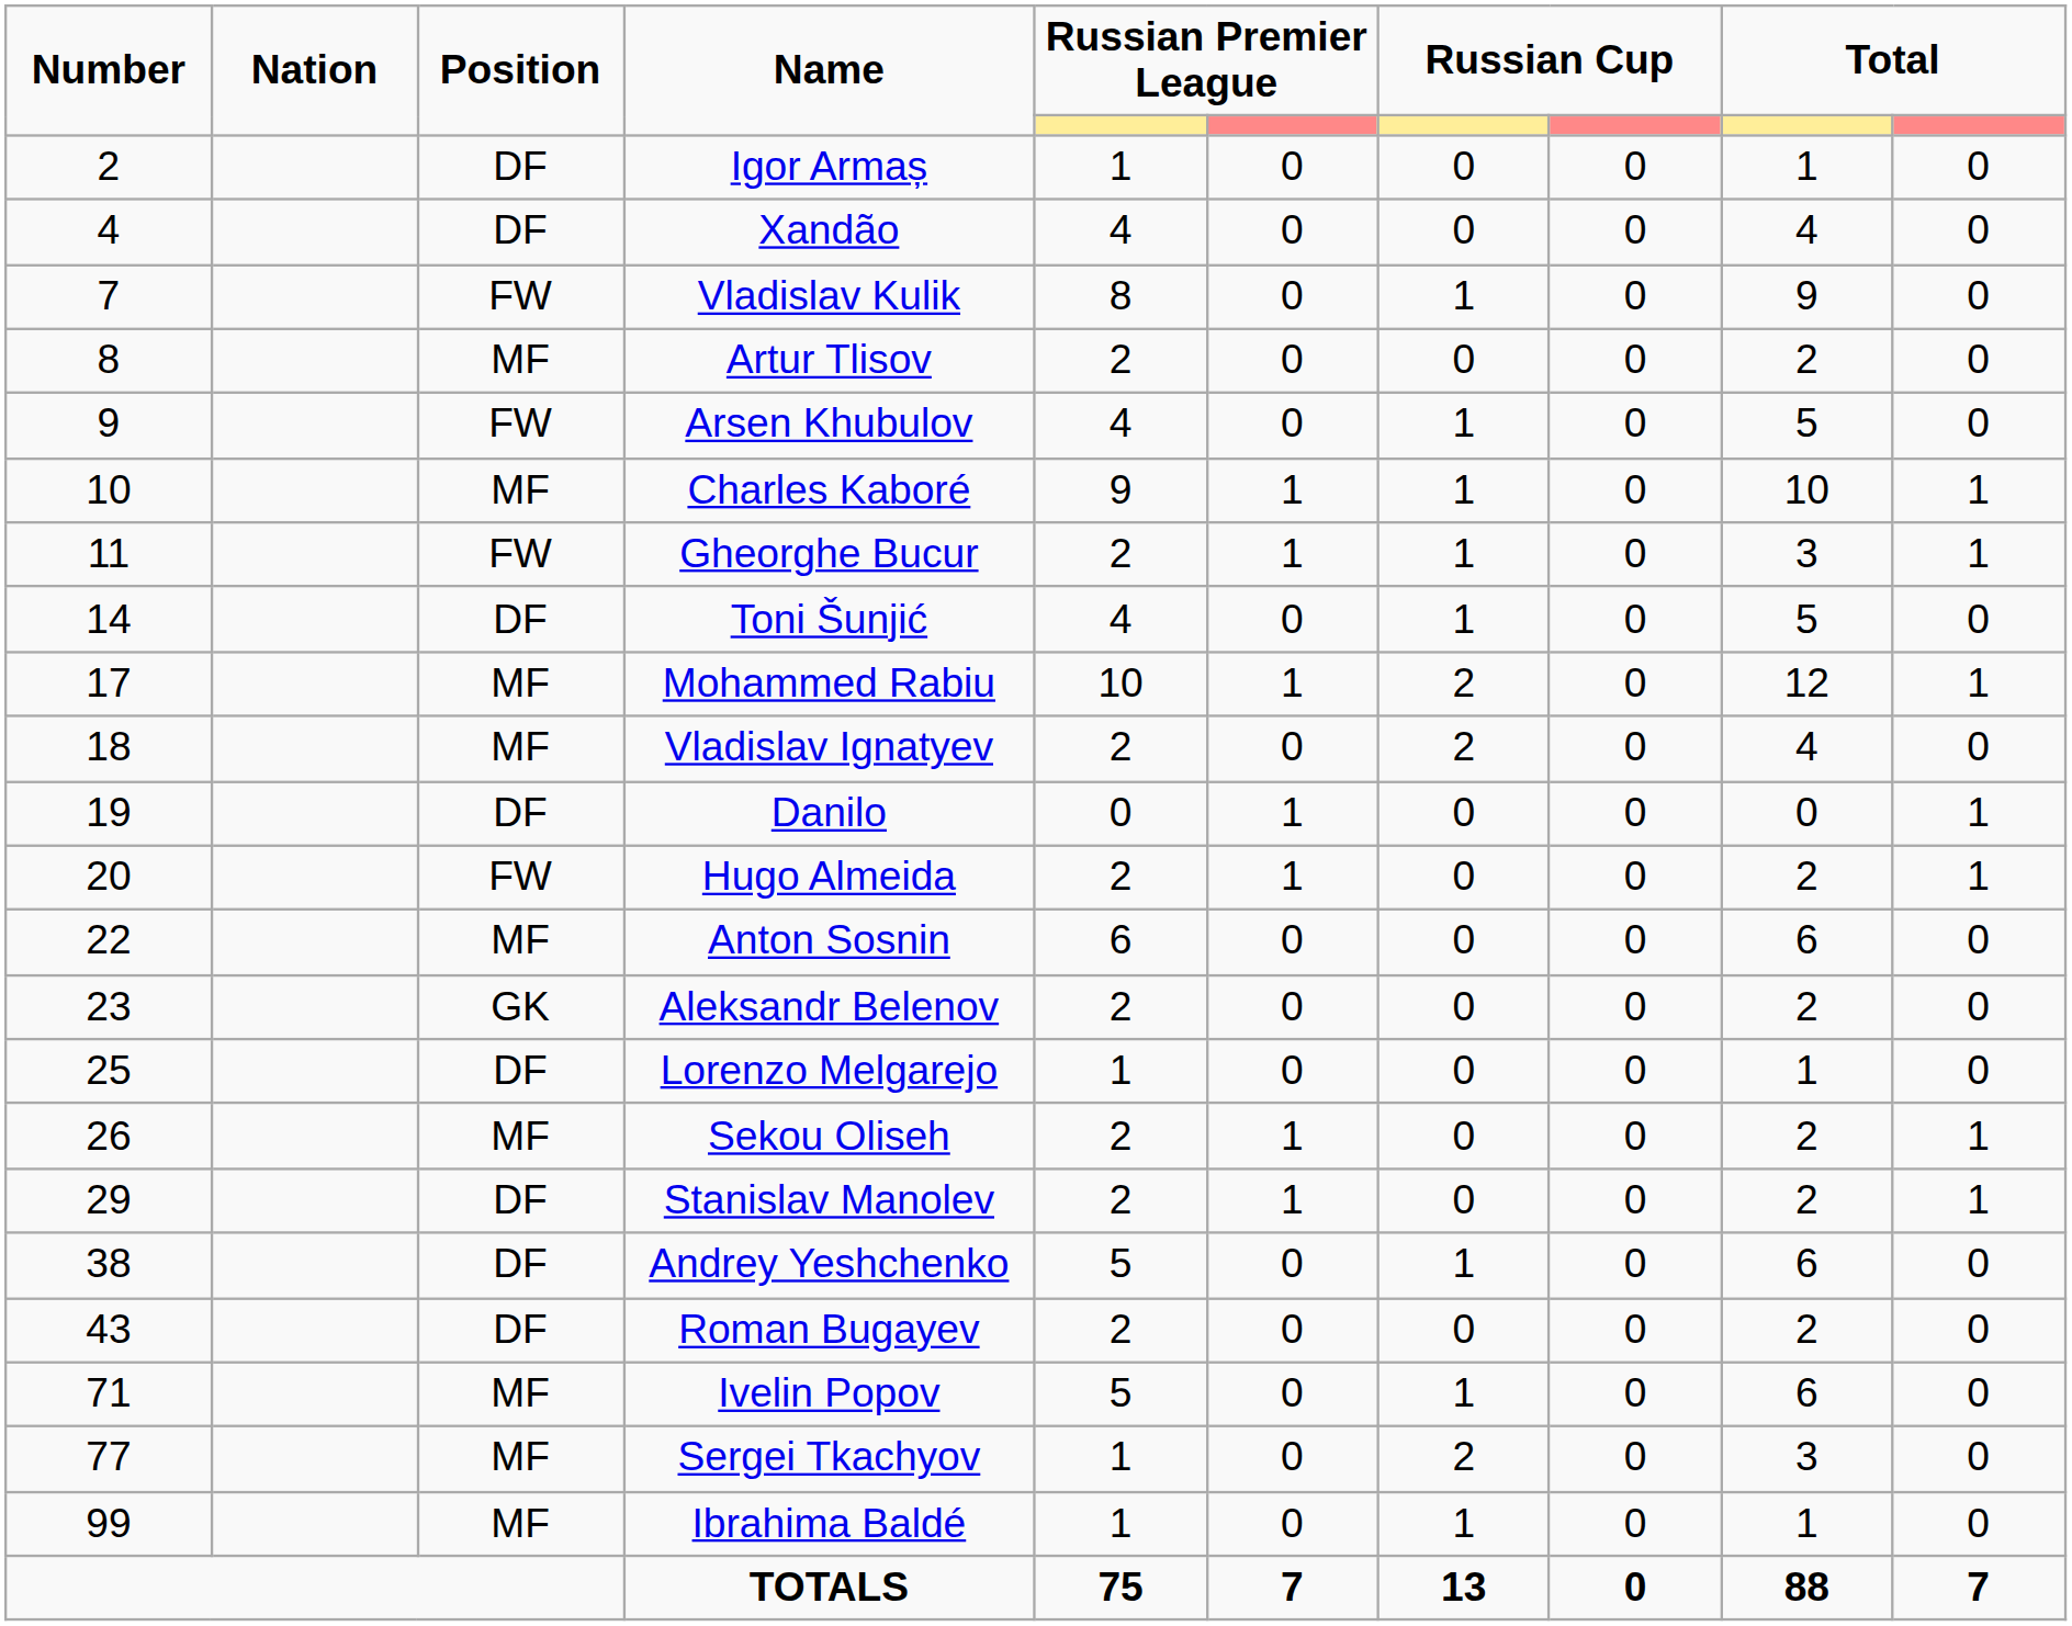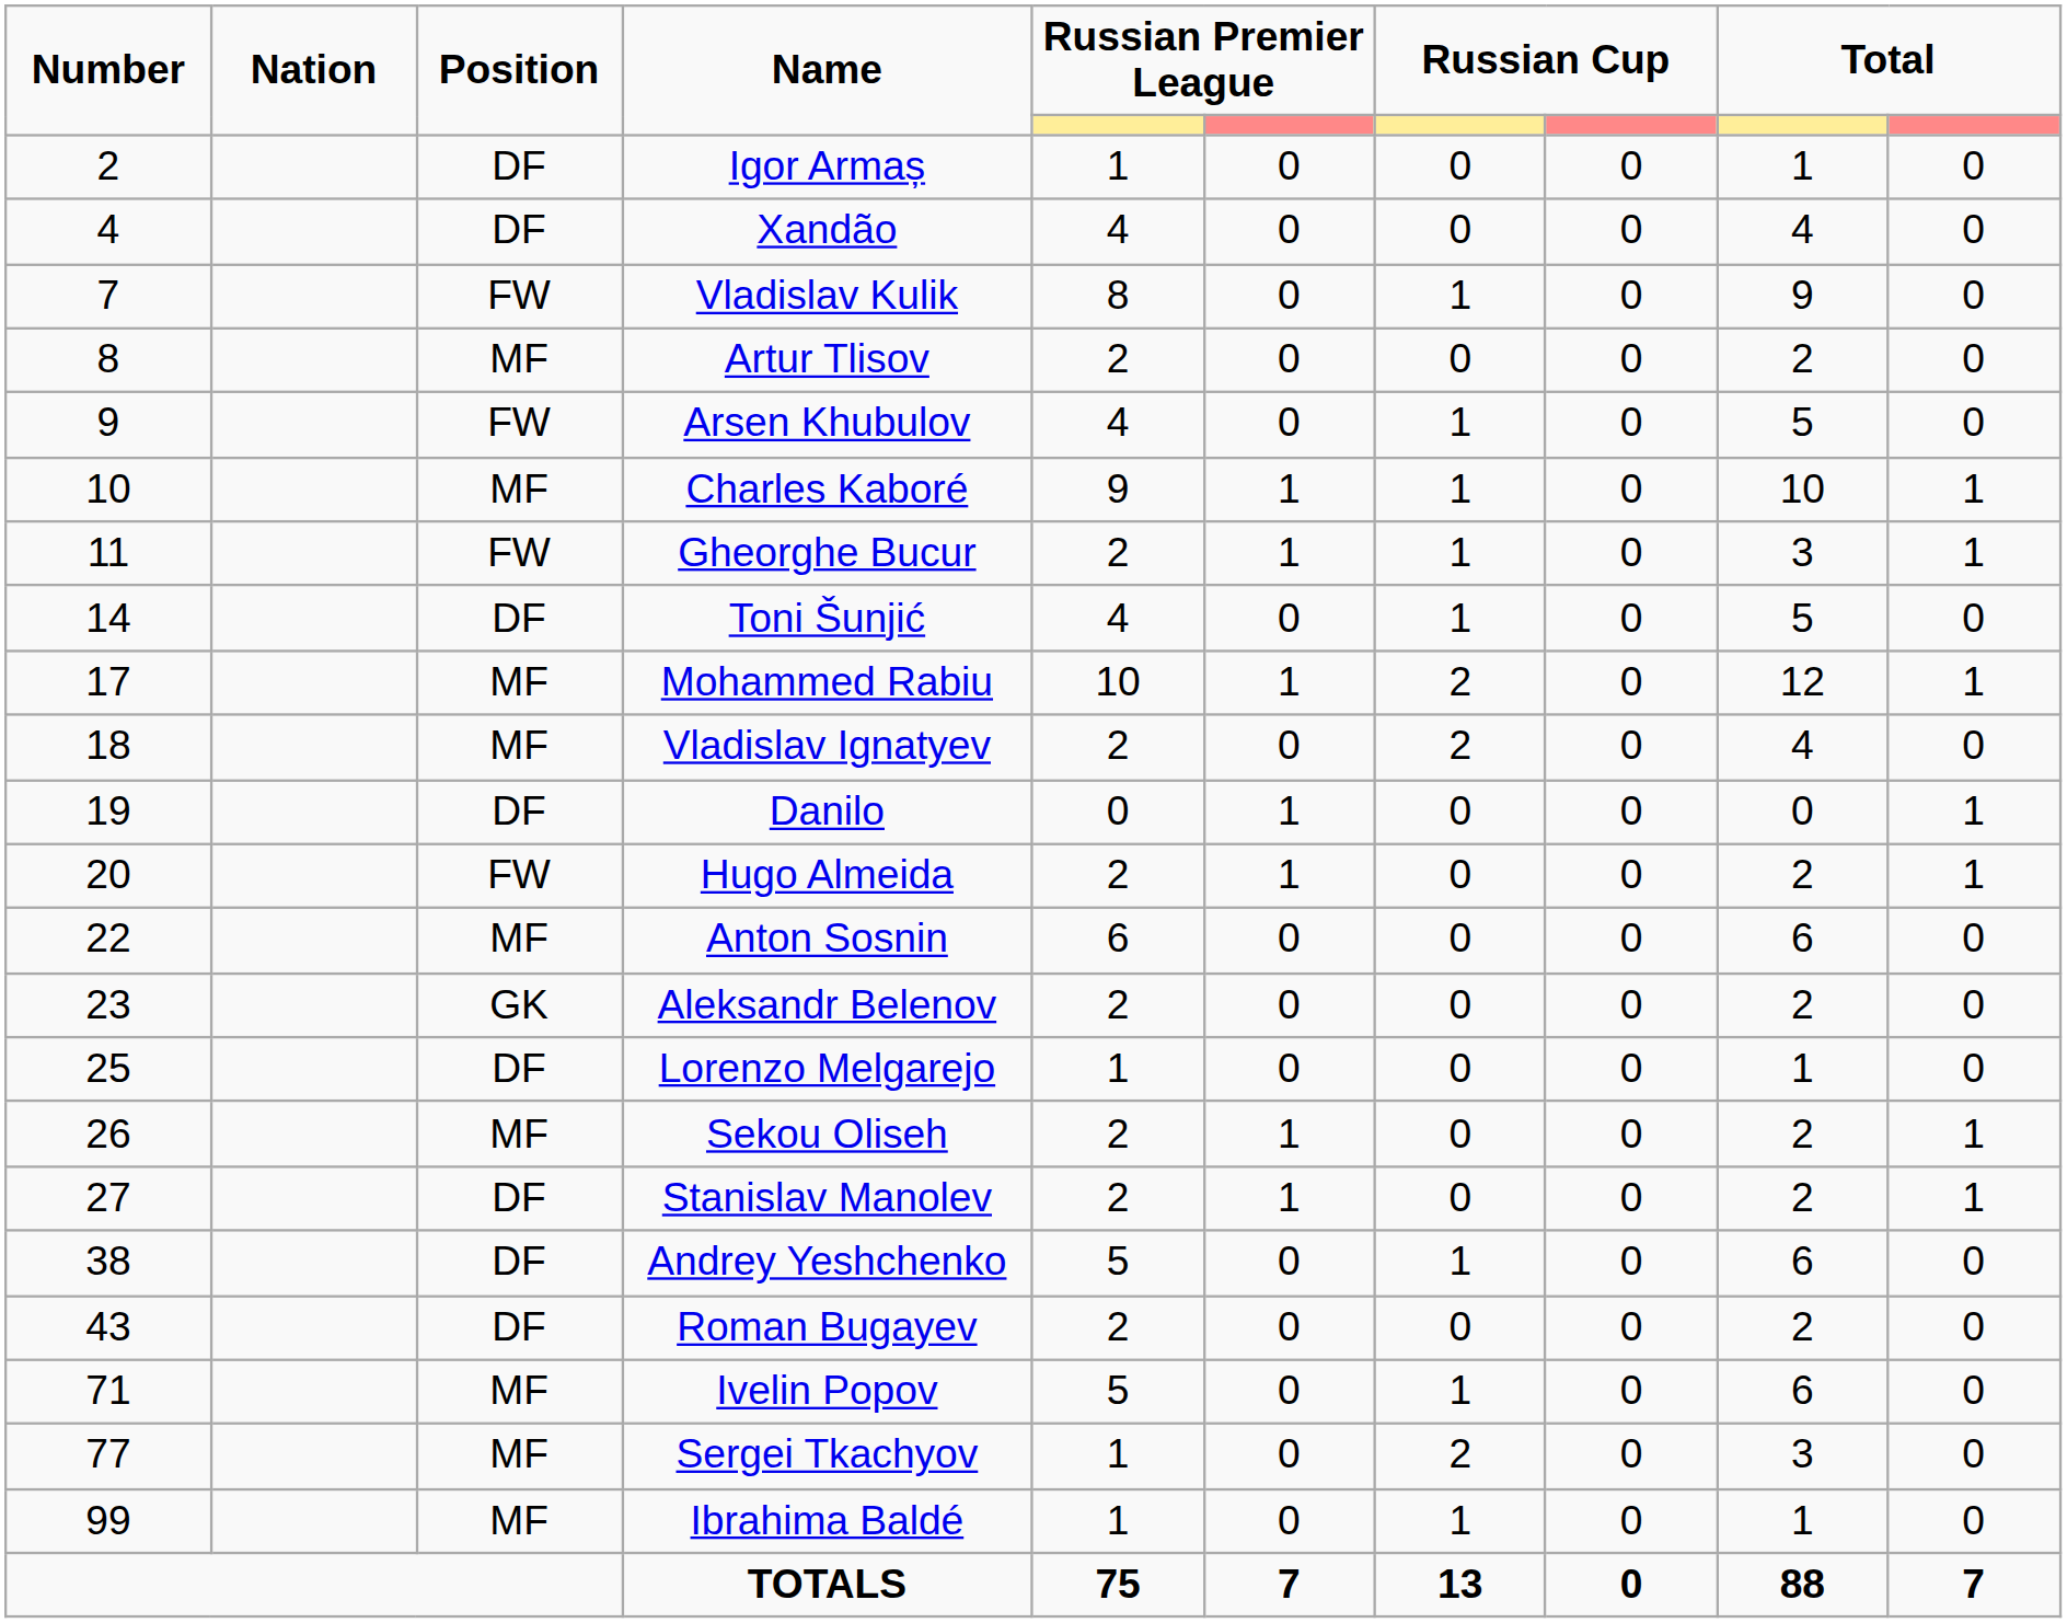 <table class="wikitable" style="font-size: 100%; text-align: center;">
 <tr>
 <td rowspan="2" width="10%" align="center"><strong>Number</strong></td>
 <td rowspan="2" width="10%" align="center"><strong>Nation</strong></td>
 <td rowspan="2" width="10%" align="center"><strong>Position</strong></td>
 <td rowspan="2" width="20%" align="center"><strong>Name</strong></td>
 <td colspan="2" align="center"><strong>Russian Premier League</strong></td>
 <td colspan="2" align="center"><strong>Russian Cup</strong></td>
 <td colspan="2" align="center"><strong>Total</strong></td>
 </tr>
 <tr>
 <th width=60 style="background: #FFEE99"></th>
 <th width=60 style="background: #FF8888"></th>
 <th width=60 style="background: #FFEE99"></th>
 <th width=60 style="background: #FF8888"></th>
 <th width=60 style="background: #FFEE99"></th>
 <th width=60 style="background: #FF8888"></th>
 </tr>
 <tr>
 <td>2</td>
 <td></td>
 <td>DF</td>
 <td><a href='#'>Igor Armaș</a></td>
 <td>1</td>
 <td>0</td>
 <td>0</td>
 <td>0</td>
 <td>1</td>
 <td>0</td>
 </tr>
 <tr>
 <td>4</td>
 <td></td>
 <td>DF</td>
 <td><a href='#'>Xandão</a></td>
 <td>4</td>
 <td>0</td>
 <td>0</td>
 <td>0</td>
 <td>4</td>
 <td>0</td>
 </tr>
 <tr>
 <td>7</td>
 <td></td>
 <td>FW</td>
 <td><a href='#'>Vladislav Kulik</a></td>
 <td>8</td>
 <td>0</td>
 <td>1</td>
 <td>0</td>
 <td>9</td>
 <td>0</td>
 </tr>
 <tr>
 <td>8</td>
 <td></td>
 <td>MF</td>
 <td><a href='#'>Artur Tlisov</a></td>
 <td>2</td>
 <td>0</td>
 <td>0</td>
 <td>0</td>
 <td>2</td>
 <td>0</td>
 </tr>
 <tr>
 <td>9</td>
 <td></td>
 <td>FW</td>
 <td><a href='#'>Arsen Khubulov</a></td>
 <td>4</td>
 <td>0</td>
 <td>1</td>
 <td>0</td>
 <td>5</td>
 <td>0</td>
 </tr>
 <tr>
 <td>10</td>
 <td></td>
 <td>MF</td>
 <td><a href='#'>Charles Kaboré</a></td>
 <td>9</td>
 <td>1</td>
 <td>1</td>
 <td>0</td>
 <td>10</td>
 <td>1</td>
 </tr>
 <tr>
 <td>11</td>
 <td></td>
 <td>FW</td>
 <td><a href='#'>Gheorghe Bucur</a></td>
 <td>2</td>
 <td>1</td>
 <td>1</td>
 <td>0</td>
 <td>3</td>
 <td>1</td>
 </tr>
 <tr>
 <td>14</td>
 <td></td>
 <td>DF</td>
 <td><a href='#'>Toni Šunjić</a></td>
 <td>4</td>
 <td>0</td>
 <td>1</td>
 <td>0</td>
 <td>5</td>
 <td>0</td>
 </tr>
 <tr>
 <td>17</td>
 <td></td>
 <td>MF</td>
 <td><a href='#'>Mohammed Rabiu</a></td>
 <td>10</td>
 <td>1</td>
 <td>2</td>
 <td>0</td>
 <td>12</td>
 <td>1</td>
 </tr>
 <tr>
 <td>18</td>
 <td></td>
 <td>MF</td>
 <td><a href='#'>Vladislav Ignatyev</a></td>
 <td>2</td>
 <td>0</td>
 <td>2</td>
 <td>0</td>
 <td>4</td>
 <td>0</td>
 </tr>
 <tr>
 <td>19</td>
 <td></td>
 <td>DF</td>
 <td><a href='#'>Danilo</a></td>
 <td>0</td>
 <td>1</td>
 <td>0</td>
 <td>0</td>
 <td>0</td>
 <td>1</td>
 </tr>
 <tr>
 <td>20</td>
 <td></td>
 <td>FW</td>
 <td><a href='#'>Hugo Almeida</a></td>
 <td>2</td>
 <td>1</td>
 <td>0</td>
 <td>0</td>
 <td>2</td>
 <td>1</td>
 </tr>
 <tr>
 <td>22</td>
 <td></td>
 <td>MF</td>
 <td><a href='#'>Anton Sosnin</a></td>
 <td>6</td>
 <td>0</td>
 <td>0</td>
 <td>0</td>
 <td>6</td>
 <td>0</td>
 </tr>
 <tr>
 <td>23</td>
 <td></td>
 <td>GK</td>
 <td><a href='#'>Aleksandr Belenov</a></td>
 <td>2</td>
 <td>0</td>
 <td>0</td>
 <td>0</td>
 <td>2</td>
 <td>0</td>
 </tr>
 <tr>
 <td>25</td>
 <td></td>
 <td>DF</td>
 <td><a href='#'>Lorenzo Melgarejo</a></td>
 <td>1</td>
 <td>0</td>
 <td>0</td>
 <td>0</td>
 <td>1</td>
 <td>0</td>
 </tr>
 <tr>
 <td>26</td>
 <td></td>
 <td>MF</td>
 <td><a href='#'>Sekou Oliseh</a></td>
 <td>2</td>
 <td>1</td>
 <td>0</td>
 <td>0</td>
 <td>2</td>
 <td>1</td>
 </tr>
 <tr>
-<td>29</td>
+<td>27</td>
 <td></td>
 <td>DF</td>
 <td><a href='#'>Stanislav Manolev</a></td>
 <td>2</td>
 <td>1</td>
 <td>0</td>
 <td>0</td>
 <td>2</td>
 <td>1</td>
 </tr>
 <tr>
 <td>38</td>
 <td></td>
 <td>DF</td>
 <td><a href='#'>Andrey Yeshchenko</a></td>
 <td>5</td>
 <td>0</td>
 <td>1</td>
 <td>0</td>
 <td>6</td>
 <td>0</td>
 </tr>
 <tr>
 <td>43</td>
 <td></td>
 <td>DF</td>
 <td><a href='#'>Roman Bugayev</a></td>
 <td>2</td>
 <td>0</td>
 <td>0</td>
 <td>0</td>
 <td>2</td>
 <td>0</td>
 </tr>
 <tr>
 <td>71</td>
 <td></td>
 <td>MF</td>
 <td><a href='#'>Ivelin Popov</a></td>
 <td>5</td>
 <td>0</td>
 <td>1</td>
 <td>0</td>
 <td>6</td>
 <td>0</td>
 </tr>
 <tr>
 <td>77</td>
 <td></td>
 <td>MF</td>
 <td><a href='#'>Sergei Tkachyov</a></td>
 <td>1</td>
 <td>0</td>
 <td>2</td>
 <td>0</td>
 <td>3</td>
 <td>0</td>
 </tr>
 <tr>
 <td>99</td>
 <td></td>
 <td>MF</td>
 <td><a href='#'>Ibrahima Baldé</a></td>
 <td>1</td>
 <td>0</td>
 <td>1</td>
 <td>0</td>
 <td>1</td>
 <td>0</td>
 </tr>
 <tr>
 <td colspan="3"></td>
 <td><strong>TOTALS</strong></td>
 <td><strong>75</strong></td>
 <td><strong>7</strong></td>
 <td><strong>13</strong></td>
 <td><strong>0</strong></td>
 <td><strong>88</strong></td>
 <td><strong>7</strong></td>
 </tr>
 </table>
